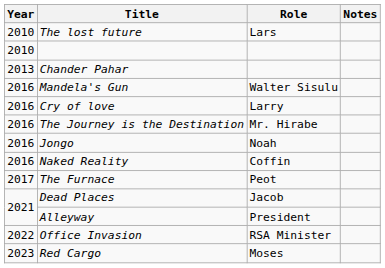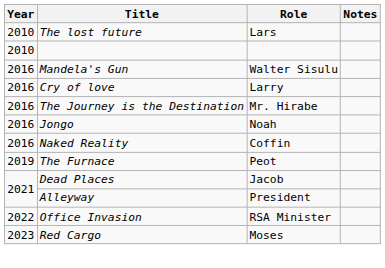 <table class ="wikitable sortable ">
 <tr>
 <th>Year</th>
 <th>Title</th>
 <th>Role</th>
 <th>Notes</th>
 </tr>
 <tr>
 <td>2010</td>
 <td><em>The lost future</em></td>
 <td>Lars</td>
 <td></td>
 </tr>
 <tr>
 <td>2010</td>
 <td><em></em></td>
-<td></td>
-<td></td>
-</tr>
-<tr>
-<td>2013</td>
-<td><em>Chander Pahar</em></td>
 <td></td>
 <td></td>
 </tr>
 <tr>
 <td>2016</td>
 <td><em>Mandela's Gun</em></td>
 <td>Walter Sisulu</td>
 <td></td>
 </tr>
 <tr>
 <td>2016</td>
 <td><em>Cry of love</em></td>
 <td>Larry</td>
 <td></td>
 </tr>
 <tr>
 <td>2016</td>
 <td><em>The Journey is the Destination</em></td>
 <td>Mr. Hirabe</td>
 <td></td>
 </tr>
 <tr>
 <td>2016</td>
 <td><em>Jongo</em></td>
 <td>Noah</td>
 <td></td>
 </tr>
 <tr>
 <td>2016</td>
 <td><em>Naked Reality</em></td>
 <td>Coffin</td>
 <td></td>
 </tr>
 <tr>
-<td>2017</td>
+<td>2019</td>
 <td><em>The Furnace</em></td>
 <td>Peot</td>
 <td></td>
 </tr>
 <tr>
 <td rowspan=2>2021</td>
 <td><em>Dead Places</em></td>
 <td>Jacob</td>
 <td></td>
 </tr>
 <tr>
 <td><em>Alleyway</em></td>
 <td>President</td>
 <td></td>
 </tr>
 <tr>
 <td>2022</td>
 <td><em>Office Invasion</em></td>
 <td>RSA Minister</td>
 <td></td>
 </tr>
 <tr>
 <td>2023</td>
 <td><em>Red Cargo</em></td>
 <td>Moses</td>
 <td></td>
 </tr>
 </table>
